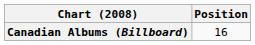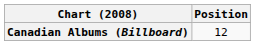 <table class="wikitable plainrowheaders" style="text-align:center">
 <tr>
 <th scope="col">Chart (2008)</th>
 <th scope="col">Position</th>
 </tr>
 <tr>
 <th scope="row">Canadian Albums (<em>Billboard</em>)</th>
-<td>16</td>
+<td>12</td>
 </tr>
 </table>
